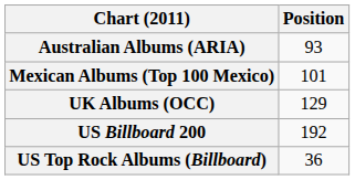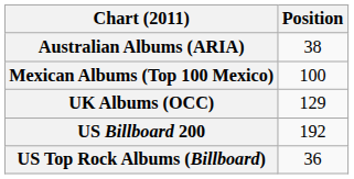 <table class="wikitable sortable plainrowheaders">
 <tr>
 <th scope="col">Chart (2011)</th>
 <th scope="col">Position</th>
 </tr>
 <tr>
 <th scope="row">Australian Albums (ARIA)</th>
-<td style="text-align:center;">93</td>
+<td style="text-align:center;">38</td>
 </tr>
 <tr>
 <th scope="row">Mexican Albums (Top 100 Mexico)</th>
-<td style="text-align:center;">101</td>
+<td style="text-align:center;">100</td>
 </tr>
 <tr>
 <th scope="row">UK Albums (OCC)</th>
 <td style="text-align:center;">129</td>
 </tr>
 <tr>
 <th scope="row">US <em>Billboard</em> 200</th>
 <td style="text-align:center;">192</td>
 </tr>
 <tr>
 <th scope="row">US Top Rock Albums (<em>Billboard</em>)</th>
 <td style="text-align:center;">36</td>
 </tr>
 </table>
